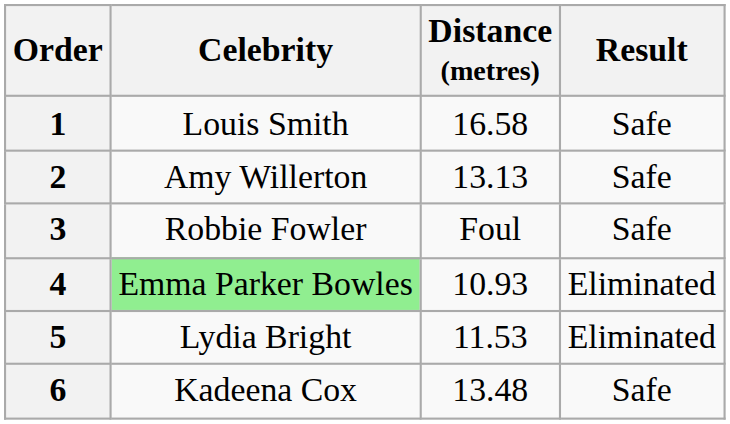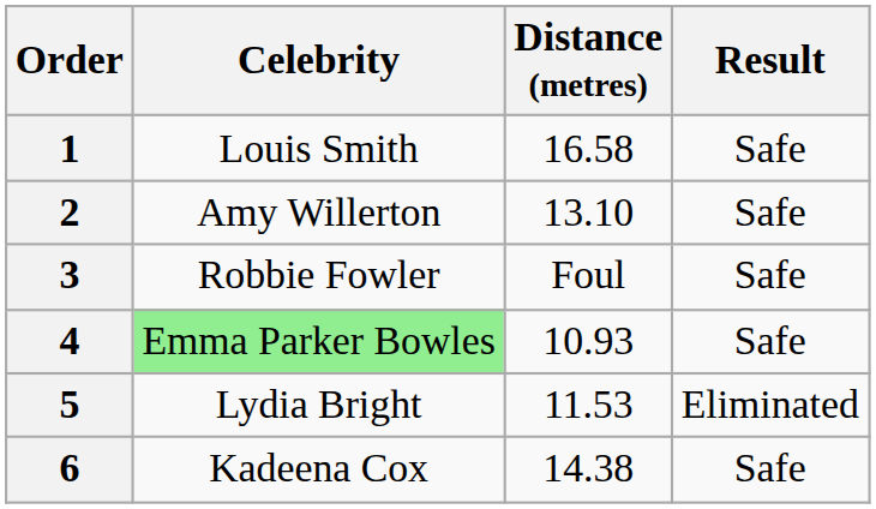 <table class="wikitable plainrowheaders" style="text-align:center;">
 <tr>
 <th>Order</th>
 <th>Celebrity</th>
 <th>Distance<br><small>(metres)</small></th>
 <th>Result</th>
 </tr>
 <tr>
 <th>1</th>
 <td>Louis Smith</td>
 <td>16.58</td>
 <td>Safe</td>
 </tr>
 <tr>
 <th>2</th>
 <td>Amy Willerton</td>
-<td>13.13</td>
+<td>13.10</td>
 <td>Safe</td>
 </tr>
 <tr>
 <th>3</th>
 <td>Robbie Fowler</td>
 <td>Foul</td>
 <td>Safe</td>
 </tr>
 <tr>
 <th>4</th>
 <td style="background: lightgreen;">Emma Parker Bowles</td>
 <td>10.93</td>
-<td>Eliminated</td>
+<td>Safe</td>
 </tr>
 <tr>
 <th>5</th>
 <td>Lydia Bright</td>
 <td>11.53</td>
 <td>Eliminated</td>
 </tr>
 <tr>
 <th>6</th>
 <td>Kadeena Cox</td>
-<td>13.48</td>
+<td>14.38</td>
 <td>Safe</td>
 </tr>
 </table>
